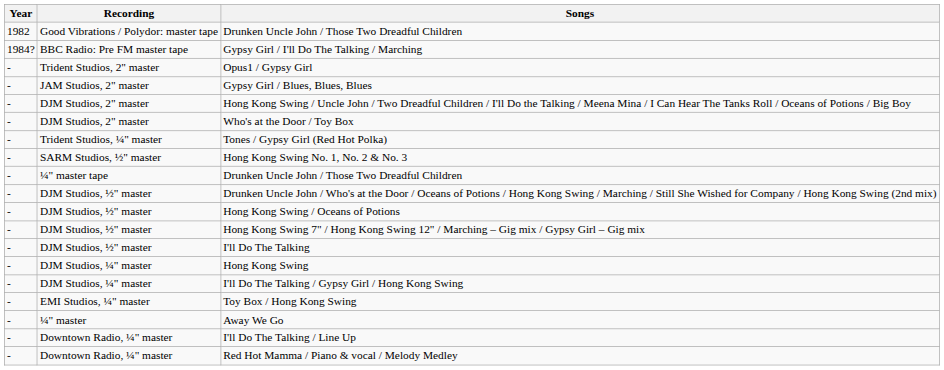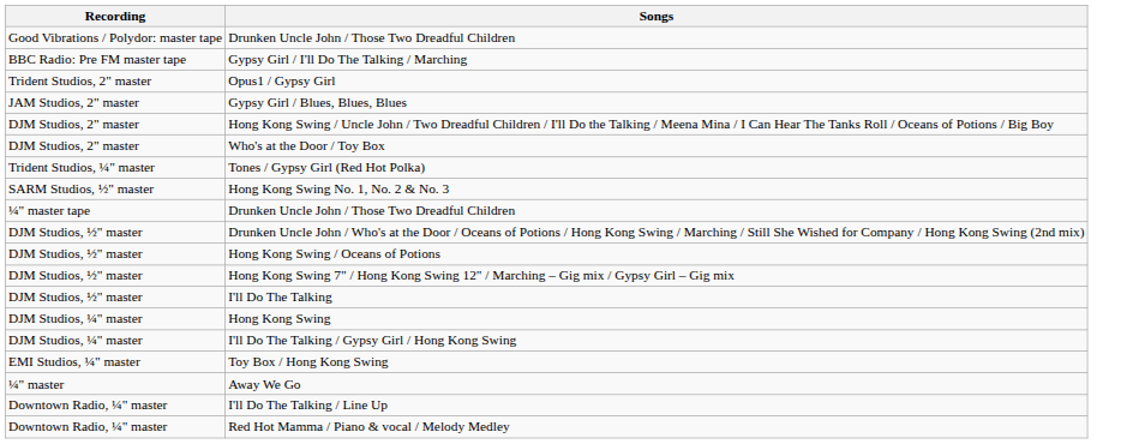 <table class="wikitable">
 <tr>
-<th align="left">Year</th>
 <th align="left">Recording</th>
 <th align="left">Songs</th>
 </tr>
 <tr>
-<td align="left">1982</td>
 <td align="left">Good Vibrations / Polydor: master tape</td>
 <td align="left">Drunken Uncle John / Those Two Dreadful Children</td>
 </tr>
 <tr>
-<td align="left">1984?</td>
 <td align="left">BBC Radio: Pre FM master tape</td>
 <td align="left">Gypsy Girl / I'll Do The Talking / Marching</td>
 </tr>
 <tr>
-<td align="left">-</td>
 <td align="left">Trident Studios, 2" master</td>
 <td align="left">Opus1 / Gypsy Girl</td>
 </tr>
 <tr>
-<td align="left">-</td>
 <td align="left">JAM Studios, 2" master</td>
 <td align="left">Gypsy Girl / Blues, Blues, Blues</td>
 </tr>
 <tr>
-<td align="left">-</td>
 <td align="left">DJM Studios, 2" master</td>
 <td align="left">Hong Kong Swing / Uncle John / Two Dreadful Children  / I'll Do the Talking / Meena Mina / I Can Hear The Tanks Roll  / Oceans of Potions  / Big Boy</td>
 </tr>
 <tr>
-<td align="left">-</td>
 <td align="left">DJM Studios, 2" master</td>
 <td align="left">Who's at the Door / Toy Box</td>
 </tr>
 <tr>
-<td align="left">-</td>
 <td align="left">Trident Studios,  ¼" master</td>
 <td align="left">Tones / Gypsy Girl (Red Hot Polka)</td>
 </tr>
 <tr>
-<td align="left">-</td>
 <td align="left">SARM Studios,  ½" master</td>
 <td align="left">Hong Kong Swing No. 1, No. 2 & No. 3</td>
 </tr>
 <tr>
-<td align="left">-</td>
 <td align="left">¼" master tape</td>
 <td align="left">Drunken Uncle John / Those Two Dreadful Children</td>
 </tr>
 <tr>
-<td align="left">-</td>
 <td align="left">DJM Studios, ½" master</td>
 <td align="left">Drunken Uncle John / Who's at the Door / Oceans of Potions / Hong Kong Swing / Marching / Still She Wished for Company / Hong Kong Swing (2nd mix)</td>
 </tr>
 <tr>
-<td align="left">-</td>
 <td align="left">DJM Studios, ½" master</td>
 <td align="left">Hong Kong Swing / Oceans of Potions</td>
 </tr>
 <tr>
-<td align="left">-</td>
 <td align="left">DJM Studios, ½" master</td>
 <td align="left">Hong Kong Swing 7" / Hong Kong Swing 12" / Marching – Gig mix / Gypsy Girl – Gig mix</td>
 </tr>
 <tr>
-<td align="left">-</td>
 <td align="left">DJM Studios, ½" master</td>
 <td align="left">I'll Do The Talking</td>
 </tr>
 <tr>
-<td align="left">-</td>
 <td align="left">DJM Studios, ¼" master</td>
 <td align="left">Hong Kong Swing</td>
 </tr>
 <tr>
-<td align="left">-</td>
 <td align="left">DJM Studios, ¼" master</td>
 <td align="left">I'll Do The Talking / Gypsy Girl / Hong Kong Swing</td>
 </tr>
 <tr>
-<td align="left">-</td>
 <td align="left">EMI Studios, ¼" master</td>
 <td align="left">Toy Box / Hong Kong Swing</td>
 </tr>
 <tr>
-<td align="left">-</td>
 <td align="left">¼" master</td>
 <td align="left">Away We Go</td>
 </tr>
 <tr>
-<td align="left">-</td>
 <td align="left">Downtown Radio,  ¼" master</td>
 <td align="left">I'll Do The Talking / Line Up</td>
 </tr>
 <tr>
-<td align="left">-</td>
 <td align="left">Downtown Radio,  ¼" master</td>
 <td align="left">Red Hot Mamma / Piano & vocal / Melody Medley</td>
 </tr>
 </table>
